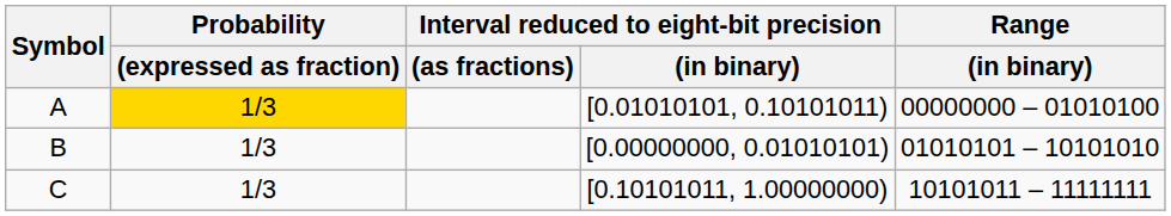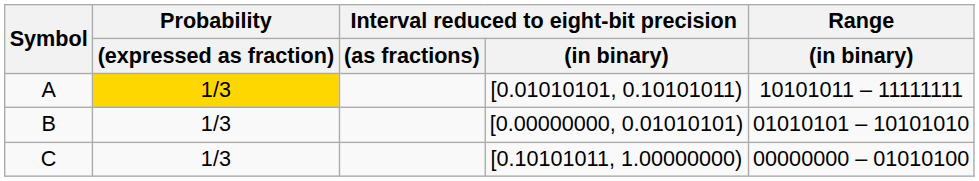 <table class="wikitable">
 <tr>
 <th rowspan="2">Symbol</th>
 <th>Probability</th>
 <th colspan="2">Interval reduced to eight-bit precision</th>
 <th>Range</th>
 </tr>
 <tr>
 <th>(expressed as fraction)</th>
 <th>(as fractions)</th>
 <th>(in binary)</th>
 <th>(in binary)</th>
 </tr>
 <tr align="center">
 <td>A</td>
 <td style="background: gold;">1/3</td>
 <td></td>
 <td><span>[0.01010101, 0.10101011)</span></td>
-<td><span>00000000 – 01010100</span></td>
+<td><span>10101011 – 11111111</span></td>
 </tr>
 <tr align="center">
 <td>B</td>
 <td>1/3</td>
 <td></td>
 <td><span>[0.00000000, 0.01010101)</span></td>
 <td><span>01010101 – 10101010</span></td>
 </tr>
 <tr align="center">
 <td>C</td>
 <td>1/3</td>
 <td></td>
 <td><span>[0.10101011, 1.00000000)</span></td>
-<td><span>10101011 – 11111111</span></td>
+<td><span>00000000 – 01010100</span></td>
 </tr>
 </table>
